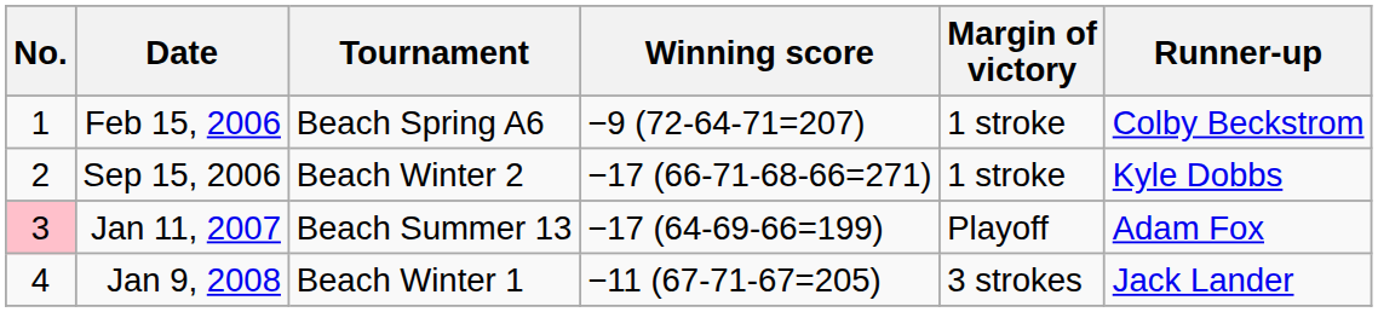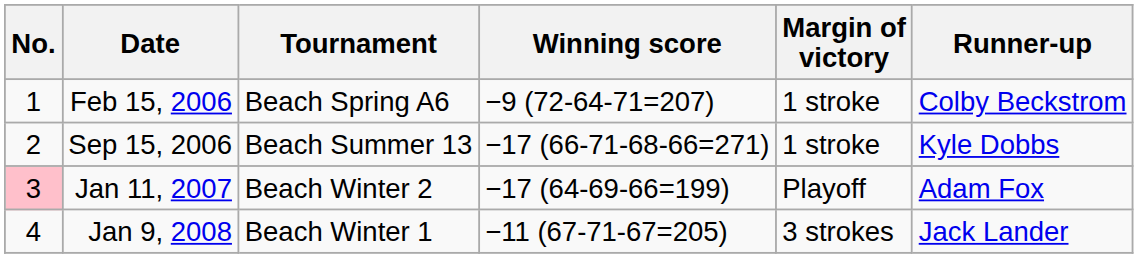 <table class="wikitable" style="font-size:95%;">
 <tr>
 <th>No.</th>
 <th>Date</th>
 <th>Tournament</th>
 <th>Winning score</th>
 <th>Margin of<br>victory</th>
 <th>Runner-up</th>
 </tr>
 <tr>
 <td align=center>1</td>
 <td align=right>Feb 15, <a href='#'>2006</a></td>
 <td>Beach Spring A6</td>
 <td>−9 (72-64-71=207)</td>
 <td>1 stroke</td>
 <td> <a href='#'>Colby Beckstrom</a></td>
 </tr>
 <tr>
 <td align=center>2</td>
 <td align=right>Sep 15, 2006</td>
-<td>Beach Winter 2</td>
+<td>Beach Summer 13</td>
 <td>−17 (66-71-68-66=271)</td>
 <td>1 stroke</td>
 <td> <a href='#'>Kyle Dobbs</a></td>
 </tr>
 <tr>
 <td align=center style="background: pink;">3</td>
 <td align=right>Jan 11, <a href='#'>2007</a></td>
-<td>Beach Summer 13</td>
+<td>Beach Winter 2</td>
 <td>−17 (64-69-66=199)</td>
 <td>Playoff</td>
 <td> <a href='#'>Adam Fox</a></td>
 </tr>
 <tr>
 <td align=center>4</td>
 <td align=right>Jan 9, <a href='#'>2008</a></td>
 <td>Beach Winter 1</td>
 <td>−11 (67-71-67=205)</td>
 <td>3 strokes</td>
 <td> <a href='#'>Jack Lander</a></td>
 </tr>
 </table>
